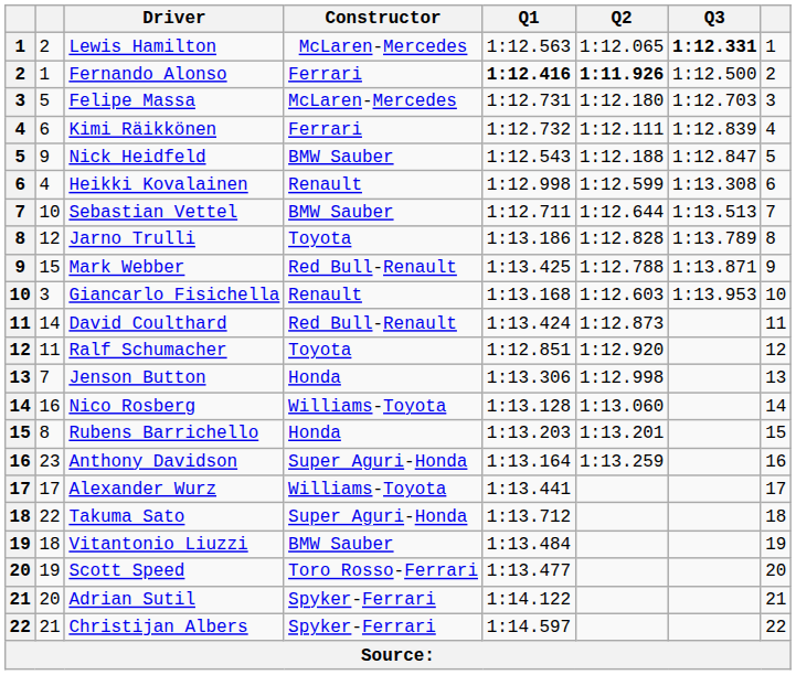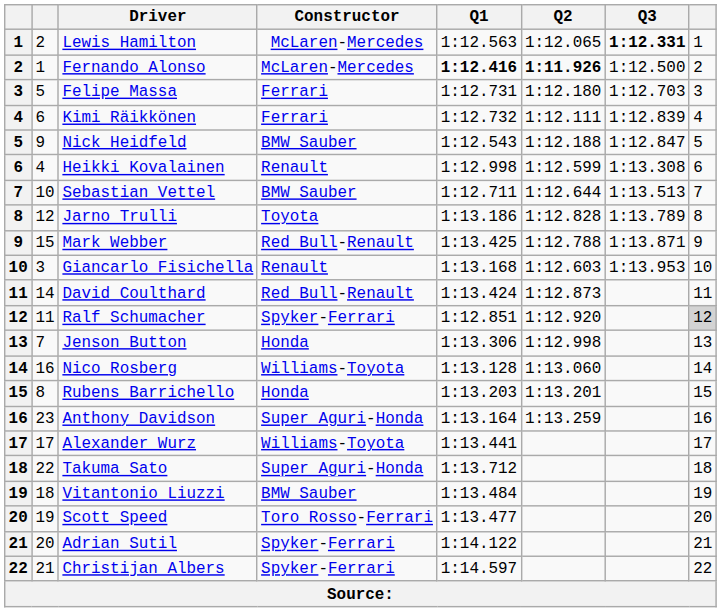 <table class="wikitable sortable" style="font-size: 85%">
 <tr>
 <th></th>
 <th></th>
 <th>Driver</th>
 <th>Constructor</th>
 <th>Q1</th>
 <th>Q2</th>
 <th>Q3</th>
 <th></th>
 </tr>
 <tr>
 <th>1</th>
 <td>2</td>
 <td> <a href='#'>Lewis Hamilton</a></td>
 <td align="center" nowrap><a href='#'>McLaren</a>-<a href='#'>Mercedes</a></td>
 <td>1:12.563</td>
 <td>1:12.065</td>
 <td><strong>1:12.331</strong></td>
 <td>1</td>
 </tr>
 <tr>
 <th>2</th>
 <td>1</td>
 <td> <a href='#'>Fernando Alonso</a></td>
-<td><a href='#'>Ferrari</a></td>
+<td><a href='#'>McLaren</a>-<a href='#'>Mercedes</a></td>
 <td><strong>1:12.416</strong></td>
 <td><strong>1:11.926</strong></td>
 <td>1:12.500</td>
 <td>2</td>
 </tr>
 <tr>
 <th>3</th>
 <td>5</td>
 <td> <a href='#'>Felipe Massa</a></td>
-<td><a href='#'>McLaren</a>-<a href='#'>Mercedes</a></td>
+<td><a href='#'>Ferrari</a></td>
 <td>1:12.731</td>
 <td>1:12.180</td>
 <td>1:12.703</td>
 <td>3</td>
 </tr>
 <tr>
 <th>4</th>
 <td>6</td>
 <td> <a href='#'>Kimi Räikkönen</a></td>
 <td><a href='#'>Ferrari</a></td>
 <td>1:12.732</td>
 <td>1:12.111</td>
 <td>1:12.839</td>
 <td>4</td>
 </tr>
 <tr>
 <th>5</th>
 <td>9</td>
 <td> <a href='#'>Nick Heidfeld</a></td>
 <td><a href='#'>BMW Sauber</a></td>
 <td>1:12.543</td>
 <td>1:12.188</td>
 <td>1:12.847</td>
 <td>5</td>
 </tr>
 <tr>
 <th>6</th>
 <td>4</td>
 <td> <a href='#'>Heikki Kovalainen</a></td>
 <td><a href='#'>Renault</a></td>
 <td>1:12.998</td>
 <td>1:12.599</td>
 <td>1:13.308</td>
 <td>6</td>
 </tr>
 <tr>
 <th>7</th>
 <td>10</td>
 <td> <a href='#'>Sebastian Vettel</a></td>
 <td><a href='#'>BMW Sauber</a></td>
 <td>1:12.711</td>
 <td>1:12.644</td>
 <td>1:13.513</td>
 <td>7</td>
 </tr>
 <tr>
 <th>8</th>
 <td>12</td>
 <td> <a href='#'>Jarno Trulli</a></td>
 <td><a href='#'>Toyota</a></td>
 <td>1:13.186</td>
 <td>1:12.828</td>
 <td>1:13.789</td>
 <td>8</td>
 </tr>
 <tr>
 <th>9</th>
 <td>15</td>
 <td> <a href='#'>Mark Webber</a></td>
 <td><a href='#'>Red Bull</a>-<a href='#'>Renault</a></td>
 <td>1:13.425</td>
 <td>1:12.788</td>
 <td>1:13.871</td>
 <td>9</td>
 </tr>
 <tr>
 <th>10</th>
 <td>3</td>
 <td align="center" nowrap> <a href='#'>Giancarlo Fisichella</a></td>
 <td><a href='#'>Renault</a></td>
 <td>1:13.168</td>
 <td>1:12.603</td>
 <td>1:13.953</td>
 <td>10</td>
 </tr>
 <tr>
 <th>11</th>
 <td>14</td>
 <td> <a href='#'>David Coulthard</a></td>
 <td><a href='#'>Red Bull</a>-<a href='#'>Renault</a></td>
 <td>1:13.424</td>
 <td>1:12.873</td>
 <td></td>
 <td>11</td>
 </tr>
 <tr>
 <th>12</th>
 <td>11</td>
 <td> <a href='#'>Ralf Schumacher</a></td>
-<td><a href='#'>Toyota</a></td>
+<td><a href='#'>Spyker</a>-<a href='#'>Ferrari</a></td>
 <td>1:12.851</td>
 <td>1:12.920</td>
 <td></td>
-<td>12</td>
+<td style="background: lightgrey;">12</td>
 </tr>
 <tr>
 <th>13</th>
 <td>7</td>
 <td> <a href='#'>Jenson Button</a></td>
 <td><a href='#'>Honda</a></td>
 <td>1:13.306</td>
 <td>1:12.998</td>
 <td></td>
 <td>13</td>
 </tr>
 <tr>
 <th>14</th>
 <td>16</td>
 <td> <a href='#'>Nico Rosberg</a></td>
 <td><a href='#'>Williams</a>-<a href='#'>Toyota</a></td>
 <td>1:13.128</td>
 <td>1:13.060</td>
 <td></td>
 <td>14</td>
 </tr>
 <tr>
 <th>15</th>
 <td>8</td>
 <td> <a href='#'>Rubens Barrichello</a></td>
 <td><a href='#'>Honda</a></td>
 <td>1:13.203</td>
 <td>1:13.201</td>
 <td></td>
 <td>15</td>
 </tr>
 <tr>
 <th>16</th>
 <td>23</td>
 <td> <a href='#'>Anthony Davidson</a></td>
 <td><a href='#'>Super Aguri</a>-<a href='#'>Honda</a></td>
 <td>1:13.164</td>
 <td>1:13.259</td>
 <td></td>
 <td>16</td>
 </tr>
 <tr>
 <th>17</th>
 <td>17</td>
 <td> <a href='#'>Alexander Wurz</a></td>
 <td><a href='#'>Williams</a>-<a href='#'>Toyota</a></td>
 <td>1:13.441</td>
 <td></td>
 <td></td>
 <td>17</td>
 </tr>
 <tr>
 <th>18</th>
 <td>22</td>
 <td> <a href='#'>Takuma Sato</a></td>
 <td><a href='#'>Super Aguri</a>-<a href='#'>Honda</a></td>
 <td>1:13.712</td>
 <td></td>
 <td></td>
 <td>18</td>
 </tr>
 <tr>
 <th>19</th>
 <td>18</td>
 <td> <a href='#'>Vitantonio Liuzzi</a></td>
 <td><a href='#'>BMW Sauber</a></td>
 <td>1:13.484</td>
 <td></td>
 <td></td>
 <td>19</td>
 </tr>
 <tr>
 <th>20</th>
 <td>19</td>
 <td> <a href='#'>Scott Speed</a></td>
 <td><a href='#'>Toro Rosso</a>-<a href='#'>Ferrari</a></td>
 <td>1:13.477</td>
 <td></td>
 <td></td>
 <td>20</td>
 </tr>
 <tr>
 <th>21</th>
 <td>20</td>
 <td> <a href='#'>Adrian Sutil</a></td>
 <td><a href='#'>Spyker</a>-<a href='#'>Ferrari</a></td>
 <td>1:14.122</td>
 <td></td>
 <td></td>
 <td>21</td>
 </tr>
 <tr>
 <th>22</th>
 <td>21</td>
 <td> <a href='#'>Christijan Albers</a></td>
 <td><a href='#'>Spyker</a>-<a href='#'>Ferrari</a></td>
 <td>1:14.597</td>
 <td></td>
 <td></td>
 <td>22</td>
 </tr>
 <tr>
 <th colspan=8>Source:</th>
 </tr>
 </table>
